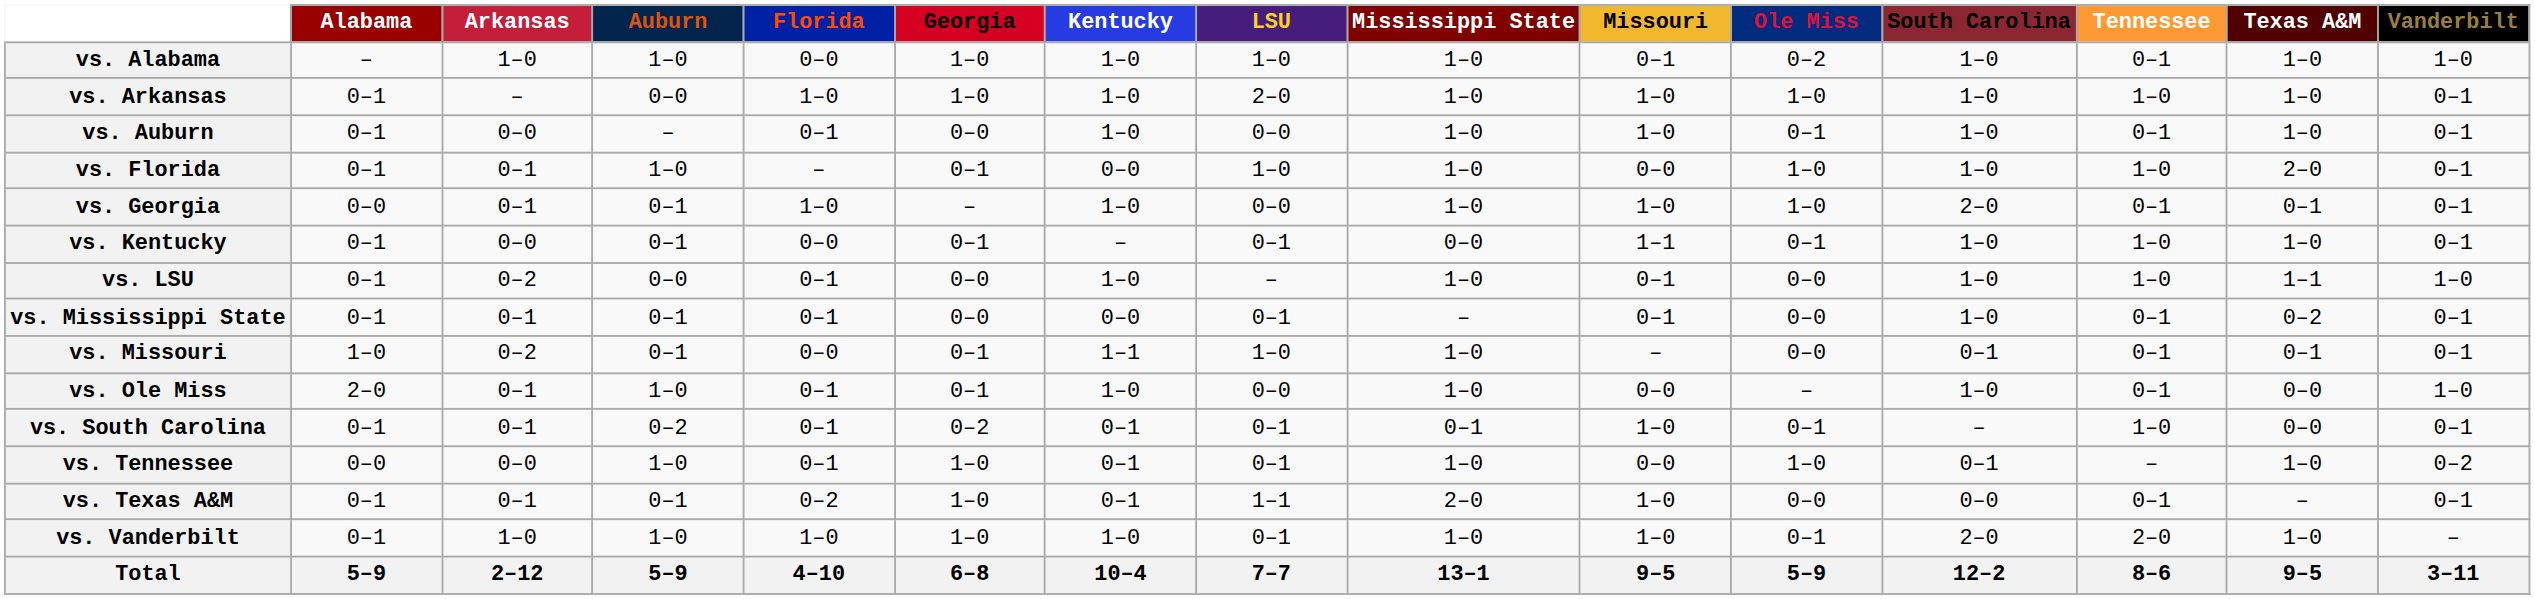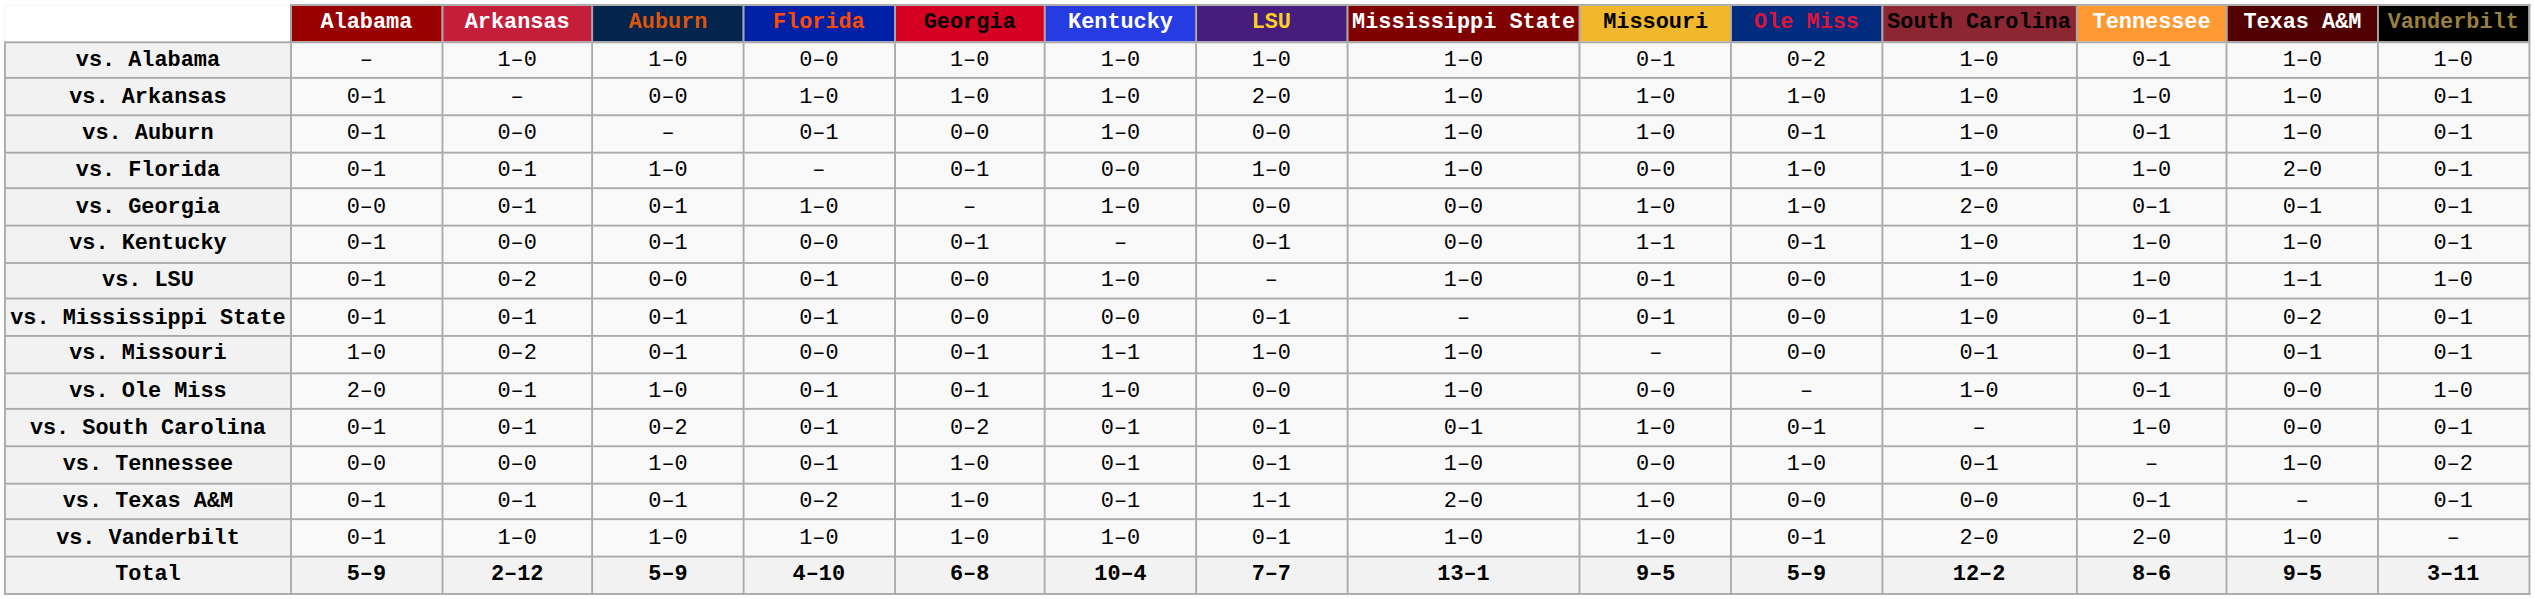 <table class="wikitable" style="white-space:nowrap;font-size:90%;">
 <tr>
 <th colspan=1 style="background:white; border-top-style:hidden; border-left-style:hidden;"   width=75> </th>
 <th style="background:#990000; color:#FFFFFF;"  width=75>Alabama</th>
 <th style="background:#C41E3A; color:#FFFFFF;"  width=75>Arkansas</th>
 <th style="background:#03244D; color:#DD550C;"  width=75>Auburn</th>
 <th style="background:#0021A5; color:#FF4A00;"  width=75>Florida</th>
 <th style="background:#D60022; color:#000000;"  width=75>Georgia</th>
 <th style="background:#273BE2; color:#FFFFFF;"  width=75>Kentucky</th>
 <th style="background:#461D7C; color:#FDD023;"  width=75>LSU</th>
 <th style="background:#800000; color:#FFFFFF;"  width=75>Mississippi State</th>
 <th style="background:#F1B82D; color:#000000;"  width=75>Missouri</th>
 <th style="background:#002B7F; color:#DC143C;"  width=75>Ole Miss</th>
 <th style="background:#8C2633; color:#000000;"  width=75>South Carolina</th>
 <th style="background:#FF9933; color:#FFFFFF;"  width=75>Tennessee</th>
 <th style="background:#500000; color:#FFFFFF;"  width=75>Texas A&M</th>
 <th style="background:#000000; color:#997F3D;"  width=75>Vanderbilt</th>
 </tr>
 <tr style="text-align:center;">
 <th>vs. Alabama</th>
 <td>–</td>
 <td>1–0</td>
 <td>1–0</td>
 <td>0–0</td>
 <td>1–0</td>
 <td>1–0</td>
 <td>1–0</td>
 <td>1–0</td>
 <td>0–1</td>
 <td>0–2</td>
 <td>1–0</td>
 <td>0–1</td>
 <td>1–0</td>
 <td>1–0</td>
 </tr>
 <tr style="text-align:center;">
 <th>vs. Arkansas</th>
 <td>0–1</td>
 <td>–</td>
 <td>0–0</td>
 <td>1–0</td>
 <td>1–0</td>
 <td>1–0</td>
 <td>2–0</td>
 <td>1–0</td>
 <td>1–0</td>
 <td>1–0</td>
 <td>1–0</td>
 <td>1–0</td>
 <td>1–0</td>
 <td>0–1</td>
 </tr>
 <tr style="text-align:center;">
 <th>vs. Auburn</th>
 <td>0–1</td>
 <td>0–0</td>
 <td>–</td>
 <td>0–1</td>
 <td>0–0</td>
 <td>1–0</td>
 <td>0–0</td>
 <td>1–0</td>
 <td>1–0</td>
 <td>0–1</td>
 <td>1–0</td>
 <td>0–1</td>
 <td>1–0</td>
 <td>0–1</td>
 </tr>
 <tr style="text-align:center;">
 <th>vs. Florida</th>
 <td>0–1</td>
 <td>0–1</td>
 <td>1–0</td>
 <td>–</td>
 <td>0–1</td>
 <td>0–0</td>
 <td>1–0</td>
 <td>1–0</td>
 <td>0–0</td>
 <td>1–0</td>
 <td>1–0</td>
 <td>1–0</td>
 <td>2–0</td>
 <td>0–1</td>
 </tr>
 <tr style="text-align:center;">
 <th>vs. Georgia</th>
 <td>0–0</td>
 <td>0–1</td>
 <td>0–1</td>
 <td>1–0</td>
 <td>–</td>
 <td>1–0</td>
 <td>0–0</td>
-<td>1–0</td>
+<td>0–0</td>
 <td>1–0</td>
 <td>1–0</td>
 <td>2–0</td>
 <td>0–1</td>
 <td>0–1</td>
 <td>0–1</td>
 </tr>
 <tr style="text-align:center;">
 <th>vs. Kentucky</th>
 <td>0–1</td>
 <td>0–0</td>
 <td>0–1</td>
 <td>0–0</td>
 <td>0–1</td>
 <td>–</td>
 <td>0–1</td>
 <td>0–0</td>
 <td>1–1</td>
 <td>0–1</td>
 <td>1–0</td>
 <td>1–0</td>
 <td>1–0</td>
 <td>0–1</td>
 </tr>
 <tr style="text-align:center;">
 <th>vs. LSU</th>
 <td>0–1</td>
 <td>0–2</td>
 <td>0–0</td>
 <td>0–1</td>
 <td>0–0</td>
 <td>1–0</td>
 <td>–</td>
 <td>1–0</td>
 <td>0–1</td>
 <td>0–0</td>
 <td>1–0</td>
 <td>1–0</td>
 <td>1–1</td>
 <td>1–0</td>
 </tr>
 <tr style="text-align:center;">
 <th>vs. Mississippi State</th>
 <td>0–1</td>
 <td>0–1</td>
 <td>0–1</td>
 <td>0–1</td>
 <td>0–0</td>
 <td>0–0</td>
 <td>0–1</td>
 <td>–</td>
 <td>0–1</td>
 <td>0–0</td>
 <td>1–0</td>
 <td>0–1</td>
 <td>0–2</td>
 <td>0–1</td>
 </tr>
 <tr style="text-align:center;">
 <th>vs. Missouri</th>
 <td>1–0</td>
 <td>0–2</td>
 <td>0–1</td>
 <td>0–0</td>
 <td>0–1</td>
 <td>1–1</td>
 <td>1–0</td>
 <td>1–0</td>
 <td>–</td>
 <td>0–0</td>
 <td>0–1</td>
 <td>0–1</td>
 <td>0–1</td>
 <td>0–1</td>
 </tr>
 <tr style="text-align:center;">
 <th>vs. Ole Miss</th>
 <td>2–0</td>
 <td>0–1</td>
 <td>1–0</td>
 <td>0–1</td>
 <td>0–1</td>
 <td>1–0</td>
 <td>0–0</td>
 <td>1–0</td>
 <td>0–0</td>
 <td>–</td>
 <td>1–0</td>
 <td>0–1</td>
 <td>0–0</td>
 <td>1–0</td>
 </tr>
 <tr style="text-align:center;">
 <th>vs. South Carolina</th>
 <td>0–1</td>
 <td>0–1</td>
 <td>0–2</td>
 <td>0–1</td>
 <td>0–2</td>
 <td>0–1</td>
 <td>0–1</td>
 <td>0–1</td>
 <td>1–0</td>
 <td>0–1</td>
 <td>–</td>
 <td>1–0</td>
 <td>0–0</td>
 <td>0–1</td>
 </tr>
 <tr style="text-align:center;">
 <th>vs. Tennessee</th>
 <td>0–0</td>
 <td>0–0</td>
 <td>1–0</td>
 <td>0–1</td>
 <td>1–0</td>
 <td>0–1</td>
 <td>0–1</td>
 <td>1–0</td>
 <td>0–0</td>
 <td>1–0</td>
 <td>0–1</td>
 <td>–</td>
 <td>1–0</td>
 <td>0–2</td>
 </tr>
 <tr style="text-align:center;">
 <th>vs. Texas A&M</th>
 <td>0–1</td>
 <td>0–1</td>
 <td>0–1</td>
 <td>0–2</td>
 <td>1–0</td>
 <td>0–1</td>
 <td>1–1</td>
 <td>2–0</td>
 <td>1–0</td>
 <td>0–0</td>
 <td>0–0</td>
 <td>0–1</td>
 <td>–</td>
 <td>0–1</td>
 </tr>
 <tr style="text-align:center;">
 <th>vs. Vanderbilt</th>
 <td>0–1</td>
 <td>1–0</td>
 <td>1–0</td>
 <td>1–0</td>
 <td>1–0</td>
 <td>1–0</td>
 <td>0–1</td>
 <td>1–0</td>
 <td>1–0</td>
 <td>0–1</td>
 <td>2–0</td>
 <td>2–0</td>
 <td>1–0</td>
 <td>–<br></td>
 </tr>
 <tr style="text-align:center;">
 <th>Total</th>
 <th>5–9</th>
 <th>2–12</th>
 <th>5–9</th>
 <th>4–10</th>
 <th>6–8</th>
 <th>10–4</th>
 <th>7–7</th>
 <th>13–1</th>
 <th>9–5</th>
 <th>5–9</th>
 <th>12–2</th>
 <th>8–6</th>
 <th>9–5</th>
 <th>3–11</th>
 </tr>
 </table>
